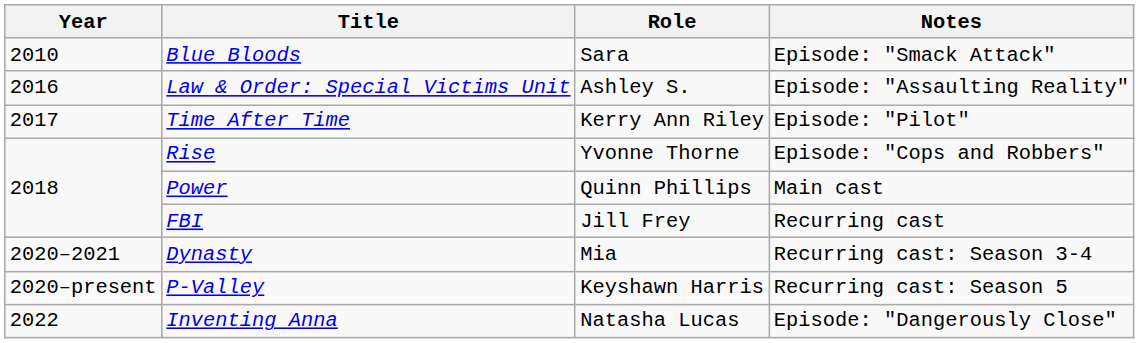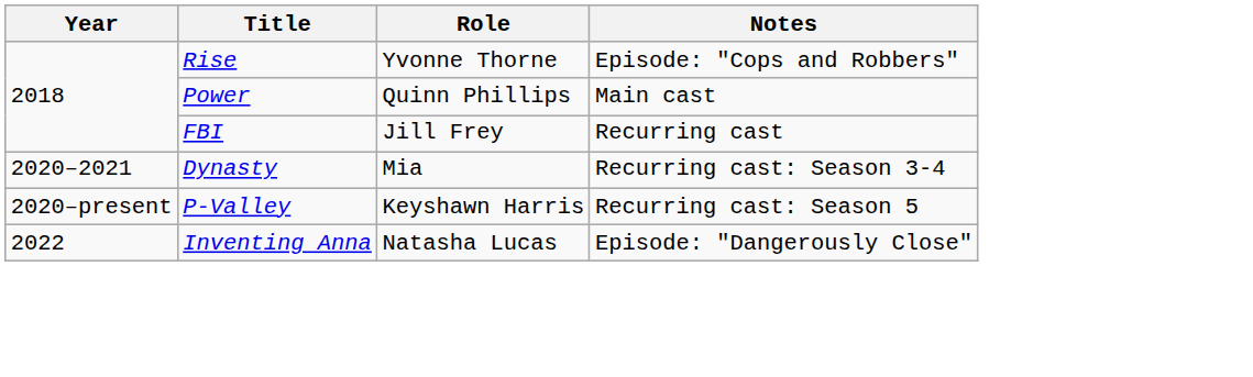 <table class="wikitable sortable">
 <tr>
 <th>Year</th>
 <th>Title</th>
 <th>Role</th>
 <th>Notes</th>
-</tr>
-<tr>
-<td>2010</td>
-<td><em><a href='#'>Blue Bloods</a></em></td>
-<td>Sara</td>
-<td>Episode: "Smack Attack"</td>
-</tr>
-<tr>
-<td>2016</td>
-<td><em><a href='#'>Law & Order: Special Victims Unit</a></em></td>
-<td>Ashley S.</td>
-<td>Episode: "Assaulting Reality"</td>
-</tr>
-<tr>
-<td>2017</td>
-<td><em><a href='#'>Time After Time</a></em></td>
-<td>Kerry Ann Riley</td>
-<td>Episode: "Pilot"</td>
 </tr>
 <tr>
 <td rowspan="3">2018</td>
 <td><em><a href='#'>Rise</a></em></td>
 <td>Yvonne Thorne</td>
 <td>Episode: "Cops and Robbers"</td>
 </tr>
 <tr>
 <td><em><a href='#'>Power</a></em></td>
 <td>Quinn Phillips</td>
 <td>Main cast</td>
 </tr>
 <tr>
 <td><em><a href='#'>FBI</a></em></td>
 <td>Jill Frey</td>
 <td>Recurring cast</td>
 </tr>
 <tr>
 <td>2020–2021</td>
 <td><em><a href='#'>Dynasty</a></em></td>
 <td>Mia</td>
 <td>Recurring cast: Season 3-4</td>
 </tr>
 <tr>
 <td>2020–present</td>
 <td><em><a href='#'>P-Valley</a></em></td>
 <td>Keyshawn Harris</td>
 <td>Recurring cast: Season 5</td>
 </tr>
 <tr>
 <td>2022</td>
 <td><em><a href='#'>Inventing Anna</a></em></td>
 <td>Natasha Lucas</td>
 <td>Episode: "Dangerously Close"</td>
 </tr>
 </table>
